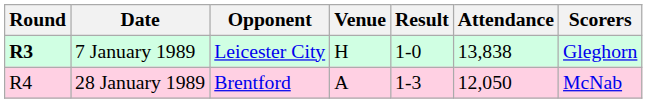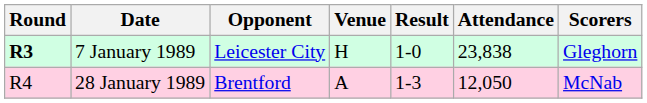 <table class="wikitable">
 <tr>
 <th>Round</th>
 <th>Date</th>
 <th>Opponent</th>
 <th>Venue</th>
 <th>Result</th>
 <th>Attendance</th>
 <th>Scorers</th>
 </tr>
 <tr style="background-color: #d0ffe3;">
 <td><strong>R3</strong></td>
 <td>7 January 1989</td>
 <td><a href='#'>Leicester City</a></td>
 <td>H</td>
 <td>1-0</td>
-<td>13,838</td>
+<td>23,838</td>
 <td><a href='#'>Gleghorn</a></td>
 </tr>
 <tr style="background-color: #ffd0e3;">
 <td>R4</td>
 <td>28 January 1989</td>
 <td><a href='#'>Brentford</a></td>
 <td>A</td>
 <td>1-3</td>
 <td>12,050</td>
 <td><a href='#'>McNab</a></td>
 </tr>
 </table>
